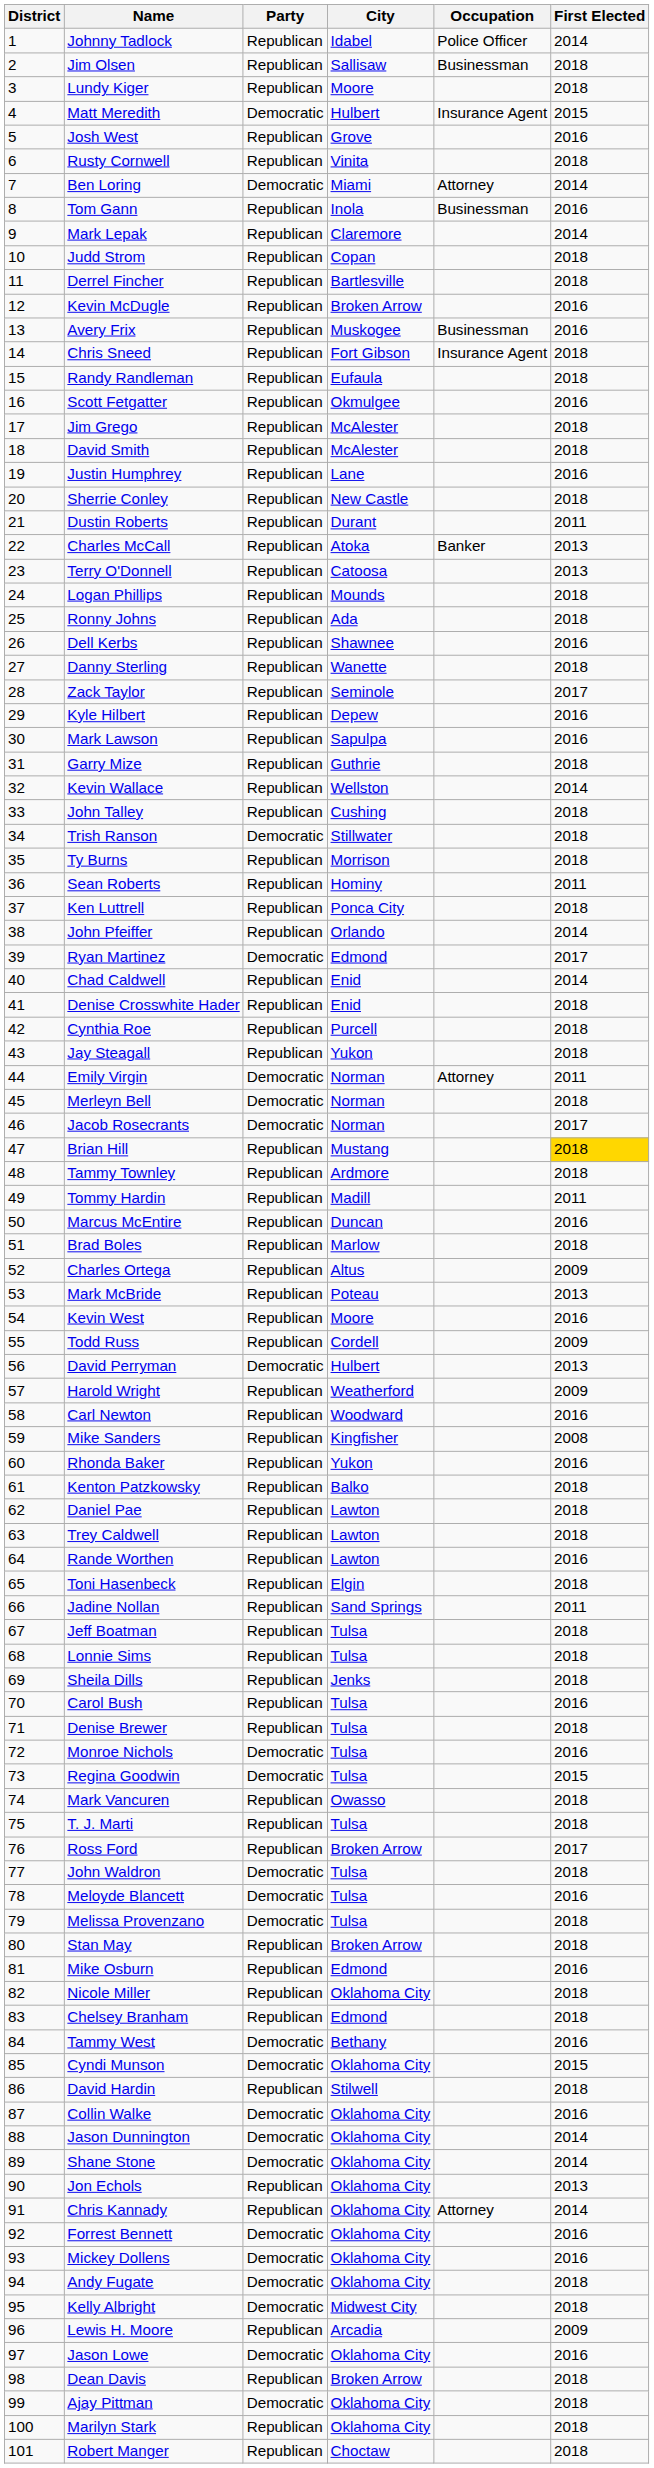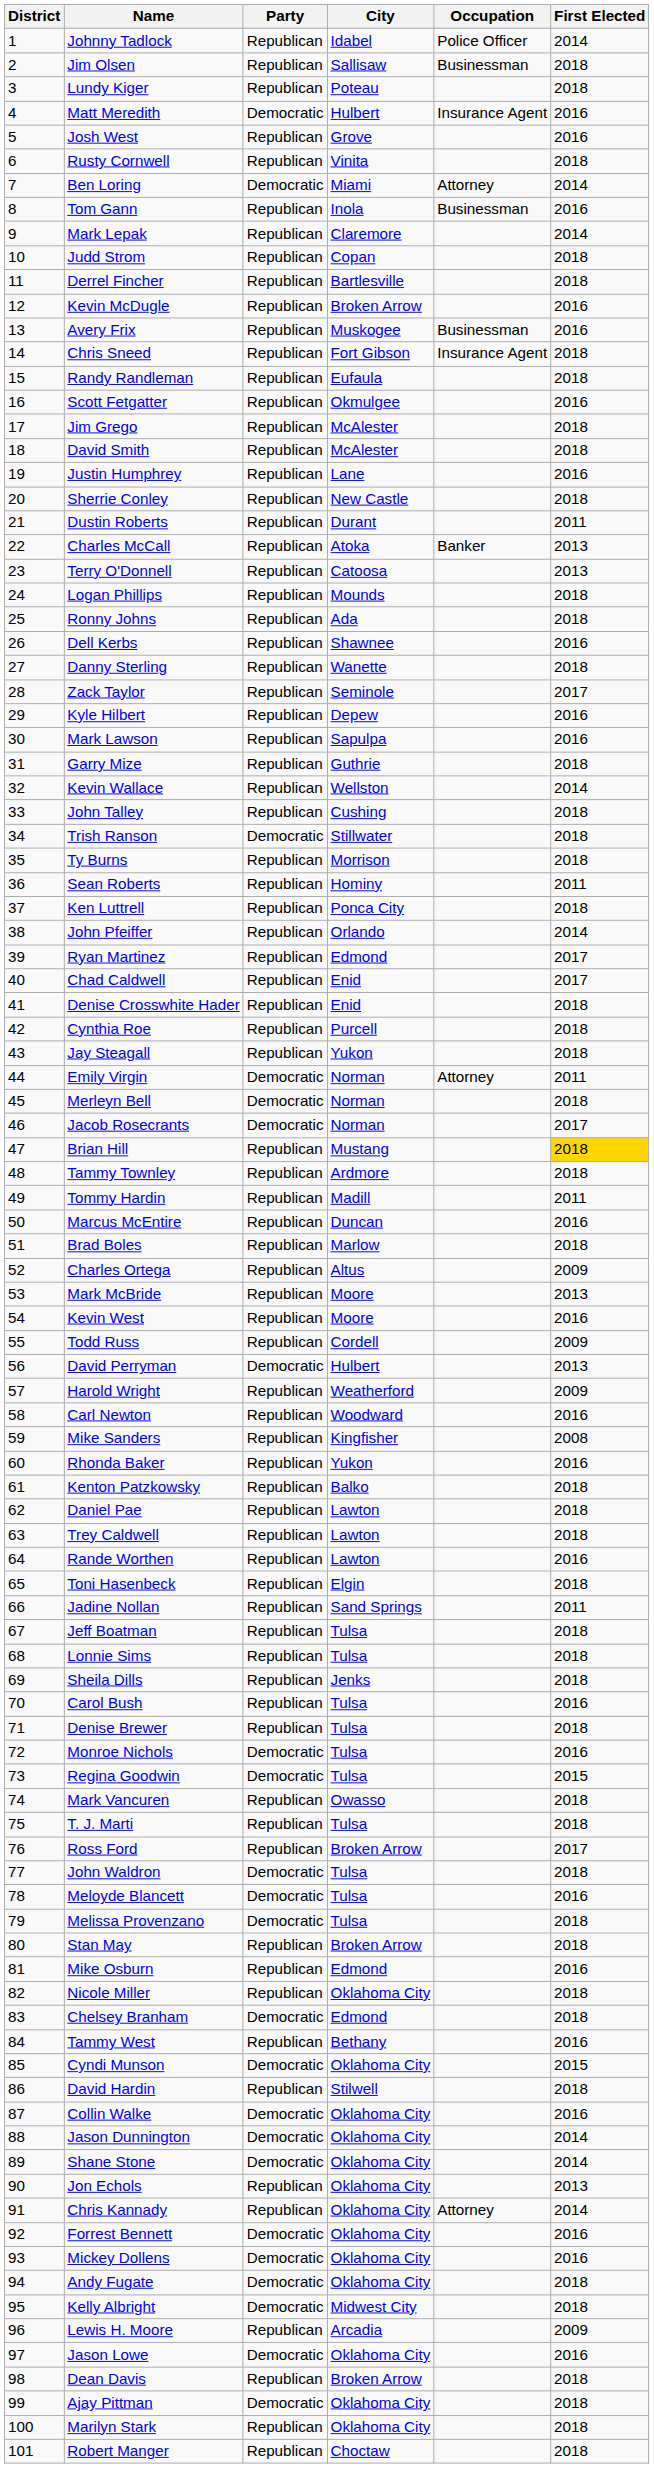 <table class="wikitable sortable">
 <tr>
 <th>District</th>
 <th>Name</th>
 <th>Party</th>
 <th>City</th>
 <th>Occupation</th>
 <th>First Elected</th>
 </tr>
 <tr>
 <td>1</td>
 <td><a href='#'>Johnny Tadlock</a></td>
 <td>Republican</td>
 <td><a href='#'>Idabel</a></td>
 <td>Police Officer</td>
 <td>2014</td>
 </tr>
 <tr>
 <td>2</td>
 <td><a href='#'>Jim Olsen</a></td>
 <td>Republican</td>
 <td><a href='#'>Sallisaw</a></td>
 <td>Businessman</td>
 <td>2018</td>
 </tr>
 <tr>
 <td>3</td>
 <td><a href='#'>Lundy Kiger</a></td>
 <td>Republican</td>
-<td><a href='#'>Moore</a></td>
+<td><a href='#'>Poteau</a></td>
 <td></td>
 <td>2018</td>
 </tr>
 <tr>
 <td>4</td>
 <td><a href='#'>Matt Meredith</a></td>
 <td>Democratic</td>
 <td><a href='#'>Hulbert</a></td>
 <td>Insurance Agent</td>
-<td>2015</td>
+<td>2016</td>
 </tr>
 <tr>
 <td>5</td>
 <td><a href='#'>Josh West</a></td>
 <td>Republican</td>
 <td><a href='#'>Grove</a></td>
 <td></td>
 <td>2016</td>
 </tr>
 <tr>
 <td>6</td>
 <td><a href='#'>Rusty Cornwell</a></td>
 <td>Republican</td>
 <td><a href='#'>Vinita</a></td>
 <td></td>
 <td>2018</td>
 </tr>
 <tr>
 <td>7</td>
 <td><a href='#'>Ben Loring</a></td>
 <td>Democratic</td>
 <td><a href='#'>Miami</a></td>
 <td>Attorney</td>
 <td>2014</td>
 </tr>
 <tr>
 <td>8</td>
 <td><a href='#'>Tom Gann</a></td>
 <td>Republican</td>
 <td><a href='#'>Inola</a></td>
 <td>Businessman</td>
 <td>2016</td>
 </tr>
 <tr>
 <td>9</td>
 <td><a href='#'>Mark Lepak</a></td>
 <td>Republican</td>
 <td><a href='#'>Claremore</a></td>
 <td></td>
 <td>2014</td>
 </tr>
 <tr>
 <td>10</td>
 <td><a href='#'>Judd Strom</a></td>
 <td>Republican</td>
 <td><a href='#'>Copan</a></td>
 <td></td>
 <td>2018</td>
 </tr>
 <tr>
 <td>11</td>
 <td><a href='#'>Derrel Fincher</a></td>
 <td>Republican</td>
 <td><a href='#'>Bartlesville</a></td>
 <td></td>
 <td>2018</td>
 </tr>
 <tr>
 <td>12</td>
 <td><a href='#'>Kevin McDugle</a></td>
 <td>Republican</td>
 <td><a href='#'>Broken Arrow</a></td>
 <td></td>
 <td>2016</td>
 </tr>
 <tr>
 <td>13</td>
 <td><a href='#'>Avery Frix</a></td>
 <td>Republican</td>
 <td><a href='#'>Muskogee</a></td>
 <td>Businessman</td>
 <td>2016</td>
 </tr>
 <tr>
 <td>14</td>
 <td><a href='#'>Chris Sneed</a></td>
 <td>Republican</td>
 <td><a href='#'>Fort Gibson</a></td>
 <td>Insurance Agent</td>
 <td>2018</td>
 </tr>
 <tr>
 <td>15</td>
 <td><a href='#'>Randy Randleman</a></td>
 <td>Republican</td>
 <td><a href='#'>Eufaula</a></td>
 <td></td>
 <td>2018</td>
 </tr>
 <tr>
 <td>16</td>
 <td><a href='#'>Scott Fetgatter</a></td>
 <td>Republican</td>
 <td><a href='#'>Okmulgee</a></td>
 <td></td>
 <td>2016</td>
 </tr>
 <tr>
 <td>17</td>
 <td><a href='#'>Jim Grego</a></td>
 <td>Republican</td>
 <td><a href='#'>McAlester</a></td>
 <td></td>
 <td>2018</td>
 </tr>
 <tr>
 <td>18</td>
 <td><a href='#'>David Smith</a></td>
 <td>Republican</td>
 <td><a href='#'>McAlester</a></td>
 <td></td>
 <td>2018</td>
 </tr>
 <tr>
 <td>19</td>
 <td><a href='#'>Justin Humphrey</a></td>
 <td>Republican</td>
 <td><a href='#'>Lane</a></td>
 <td></td>
 <td>2016</td>
 </tr>
 <tr>
 <td>20</td>
 <td><a href='#'>Sherrie Conley</a></td>
 <td>Republican</td>
 <td><a href='#'>New Castle</a></td>
 <td></td>
 <td>2018</td>
 </tr>
 <tr>
 <td>21</td>
 <td><a href='#'>Dustin Roberts</a></td>
 <td>Republican</td>
 <td><a href='#'>Durant</a></td>
 <td></td>
 <td>2011</td>
 </tr>
 <tr>
 <td>22</td>
 <td><a href='#'>Charles McCall</a></td>
 <td>Republican</td>
 <td><a href='#'>Atoka</a></td>
 <td>Banker</td>
 <td>2013</td>
 </tr>
 <tr>
 <td>23</td>
 <td><a href='#'>Terry O'Donnell</a></td>
 <td>Republican</td>
 <td><a href='#'>Catoosa</a></td>
 <td></td>
 <td>2013</td>
 </tr>
 <tr>
 <td>24</td>
 <td><a href='#'>Logan Phillips</a></td>
 <td>Republican</td>
 <td><a href='#'>Mounds</a></td>
 <td></td>
 <td>2018</td>
 </tr>
 <tr>
 <td>25</td>
 <td><a href='#'>Ronny Johns</a></td>
 <td>Republican</td>
 <td><a href='#'>Ada</a></td>
 <td></td>
 <td>2018</td>
 </tr>
 <tr>
 <td>26</td>
 <td><a href='#'>Dell Kerbs</a></td>
 <td>Republican</td>
 <td><a href='#'>Shawnee</a></td>
 <td></td>
 <td>2016</td>
 </tr>
 <tr>
 <td>27</td>
 <td><a href='#'>Danny Sterling</a></td>
 <td>Republican</td>
 <td><a href='#'>Wanette</a></td>
 <td></td>
 <td>2018</td>
 </tr>
 <tr>
 <td>28</td>
 <td><a href='#'>Zack Taylor</a></td>
 <td>Republican</td>
 <td><a href='#'>Seminole</a></td>
 <td></td>
 <td>2017</td>
 </tr>
 <tr>
 <td>29</td>
 <td><a href='#'>Kyle Hilbert</a></td>
 <td>Republican</td>
 <td><a href='#'>Depew</a></td>
 <td></td>
 <td>2016</td>
 </tr>
 <tr>
 <td>30</td>
 <td><a href='#'>Mark Lawson</a></td>
 <td>Republican</td>
 <td><a href='#'>Sapulpa</a></td>
 <td></td>
 <td>2016</td>
 </tr>
 <tr>
 <td>31</td>
 <td><a href='#'>Garry Mize</a></td>
 <td>Republican</td>
 <td><a href='#'>Guthrie</a></td>
 <td></td>
 <td>2018</td>
 </tr>
 <tr>
 <td>32</td>
 <td><a href='#'>Kevin Wallace</a></td>
 <td>Republican</td>
 <td><a href='#'>Wellston</a></td>
 <td></td>
 <td>2014</td>
 </tr>
 <tr>
 <td>33</td>
 <td><a href='#'>John Talley</a></td>
 <td>Republican</td>
 <td><a href='#'>Cushing</a></td>
 <td></td>
 <td>2018</td>
 </tr>
 <tr>
 <td>34</td>
 <td><a href='#'>Trish Ranson</a></td>
 <td>Democratic</td>
 <td><a href='#'>Stillwater</a></td>
 <td></td>
 <td>2018</td>
 </tr>
 <tr>
 <td>35</td>
 <td><a href='#'>Ty Burns</a></td>
 <td>Republican</td>
 <td><a href='#'>Morrison</a></td>
 <td></td>
 <td>2018</td>
 </tr>
 <tr>
 <td>36</td>
 <td><a href='#'>Sean Roberts</a></td>
 <td>Republican</td>
 <td><a href='#'>Hominy</a></td>
 <td></td>
 <td>2011</td>
 </tr>
 <tr>
 <td>37</td>
 <td><a href='#'>Ken Luttrell</a></td>
 <td>Republican</td>
 <td><a href='#'>Ponca City</a></td>
 <td></td>
 <td>2018</td>
 </tr>
 <tr>
 <td>38</td>
 <td><a href='#'>John Pfeiffer</a></td>
 <td>Republican</td>
 <td><a href='#'>Orlando</a></td>
 <td></td>
 <td>2014</td>
 </tr>
 <tr>
 <td>39</td>
 <td><a href='#'>Ryan Martinez</a></td>
-<td>Democratic</td>
+<td>Republican</td>
 <td><a href='#'>Edmond</a></td>
 <td></td>
 <td>2017</td>
 </tr>
 <tr>
 <td>40</td>
 <td><a href='#'>Chad Caldwell</a></td>
 <td>Republican</td>
 <td><a href='#'>Enid</a></td>
 <td></td>
-<td>2014</td>
+<td>2017</td>
 </tr>
 <tr>
 <td>41</td>
 <td><a href='#'>Denise Crosswhite Hader</a></td>
 <td>Republican</td>
 <td><a href='#'>Enid</a></td>
 <td></td>
 <td>2018</td>
 </tr>
 <tr>
 <td>42</td>
 <td><a href='#'>Cynthia Roe</a></td>
 <td>Republican</td>
 <td><a href='#'>Purcell</a></td>
 <td></td>
 <td>2018</td>
 </tr>
 <tr>
 <td>43</td>
 <td><a href='#'>Jay Steagall</a></td>
 <td>Republican</td>
 <td><a href='#'>Yukon</a></td>
 <td></td>
 <td>2018</td>
 </tr>
 <tr>
 <td>44</td>
 <td><a href='#'>Emily Virgin</a></td>
 <td>Democratic</td>
 <td><a href='#'>Norman</a></td>
 <td>Attorney</td>
 <td>2011</td>
 </tr>
 <tr>
 <td>45</td>
 <td><a href='#'>Merleyn Bell</a></td>
 <td>Democratic</td>
 <td><a href='#'>Norman</a></td>
 <td></td>
 <td>2018</td>
 </tr>
 <tr>
 <td>46</td>
 <td><a href='#'>Jacob Rosecrants</a></td>
 <td>Democratic</td>
 <td><a href='#'>Norman</a></td>
 <td></td>
 <td>2017</td>
 </tr>
 <tr>
 <td>47</td>
 <td><a href='#'>Brian Hill</a></td>
 <td>Republican</td>
 <td><a href='#'>Mustang</a></td>
 <td></td>
 <td style="background: gold;">2018</td>
 </tr>
 <tr>
 <td>48</td>
 <td><a href='#'>Tammy Townley</a></td>
 <td>Republican</td>
 <td><a href='#'>Ardmore</a></td>
 <td></td>
 <td>2018</td>
 </tr>
 <tr>
 <td>49</td>
 <td><a href='#'>Tommy Hardin</a></td>
 <td>Republican</td>
 <td><a href='#'>Madill</a></td>
 <td></td>
 <td>2011</td>
 </tr>
 <tr>
 <td>50</td>
 <td><a href='#'>Marcus McEntire</a></td>
 <td>Republican</td>
 <td><a href='#'>Duncan</a></td>
 <td></td>
 <td>2016</td>
 </tr>
 <tr>
 <td>51</td>
 <td><a href='#'>Brad Boles</a></td>
 <td>Republican</td>
 <td><a href='#'>Marlow</a></td>
 <td></td>
 <td>2018</td>
 </tr>
 <tr>
 <td>52</td>
 <td><a href='#'>Charles Ortega</a></td>
 <td>Republican</td>
 <td><a href='#'>Altus</a></td>
 <td></td>
 <td>2009</td>
 </tr>
 <tr>
 <td>53</td>
 <td><a href='#'>Mark McBride</a></td>
 <td>Republican</td>
-<td><a href='#'>Poteau</a></td>
+<td><a href='#'>Moore</a></td>
 <td></td>
 <td>2013</td>
 </tr>
 <tr>
 <td>54</td>
 <td><a href='#'>Kevin West</a></td>
 <td>Republican</td>
 <td><a href='#'>Moore</a></td>
 <td></td>
 <td>2016</td>
 </tr>
 <tr>
 <td>55</td>
 <td><a href='#'>Todd Russ</a></td>
 <td>Republican</td>
 <td><a href='#'>Cordell</a></td>
 <td></td>
 <td>2009 </td>
 </tr>
 <tr>
 <td>56</td>
 <td><a href='#'>David Perryman</a></td>
 <td>Democratic</td>
 <td><a href='#'>Hulbert</a></td>
 <td></td>
 <td>2013</td>
 </tr>
 <tr>
 <td>57</td>
 <td><a href='#'>Harold Wright</a></td>
 <td>Republican</td>
 <td><a href='#'>Weatherford</a></td>
 <td></td>
 <td>2009</td>
 </tr>
 <tr>
 <td>58</td>
 <td><a href='#'>Carl Newton</a></td>
 <td>Republican</td>
 <td><a href='#'>Woodward</a></td>
 <td></td>
 <td>2016</td>
 </tr>
 <tr>
 <td>59</td>
 <td><a href='#'>Mike Sanders</a></td>
 <td>Republican</td>
 <td><a href='#'>Kingfisher</a></td>
 <td></td>
 <td>2008</td>
 </tr>
 <tr>
 <td>60</td>
 <td><a href='#'>Rhonda Baker</a></td>
 <td>Republican</td>
 <td><a href='#'>Yukon</a></td>
 <td></td>
 <td>2016</td>
 </tr>
 <tr>
 <td>61</td>
 <td><a href='#'>Kenton Patzkowsky</a></td>
 <td>Republican</td>
 <td><a href='#'>Balko</a></td>
 <td></td>
 <td>2018</td>
 </tr>
 <tr>
 <td>62</td>
 <td><a href='#'>Daniel Pae</a></td>
 <td>Republican</td>
 <td><a href='#'>Lawton</a></td>
 <td></td>
 <td>2018</td>
 </tr>
 <tr>
 <td>63</td>
 <td><a href='#'>Trey Caldwell</a></td>
 <td>Republican</td>
 <td><a href='#'>Lawton</a></td>
 <td></td>
 <td>2018</td>
 </tr>
 <tr>
 <td>64</td>
 <td><a href='#'>Rande Worthen</a></td>
 <td>Republican</td>
 <td><a href='#'>Lawton</a></td>
 <td></td>
 <td>2016</td>
 </tr>
 <tr>
 <td>65</td>
 <td><a href='#'>Toni Hasenbeck</a></td>
 <td>Republican</td>
 <td><a href='#'>Elgin</a></td>
 <td></td>
 <td>2018</td>
 </tr>
 <tr>
 <td>66</td>
 <td><a href='#'>Jadine Nollan</a></td>
 <td>Republican</td>
 <td><a href='#'>Sand Springs</a></td>
 <td></td>
 <td>2011</td>
 </tr>
 <tr>
 <td>67</td>
 <td><a href='#'>Jeff Boatman</a></td>
 <td>Republican</td>
 <td><a href='#'>Tulsa</a></td>
 <td></td>
 <td>2018</td>
 </tr>
 <tr>
 <td>68</td>
 <td><a href='#'>Lonnie Sims</a></td>
 <td>Republican</td>
 <td><a href='#'>Tulsa</a></td>
 <td></td>
 <td>2018</td>
 </tr>
 <tr>
 <td>69</td>
 <td><a href='#'>Sheila Dills</a></td>
 <td>Republican</td>
 <td><a href='#'>Jenks</a></td>
 <td></td>
 <td>2018</td>
 </tr>
 <tr>
 <td>70</td>
 <td><a href='#'>Carol Bush</a></td>
 <td>Republican</td>
 <td><a href='#'>Tulsa</a></td>
 <td></td>
 <td>2016</td>
 </tr>
 <tr>
 <td>71</td>
 <td><a href='#'>Denise Brewer</a></td>
 <td>Republican</td>
 <td><a href='#'>Tulsa</a></td>
 <td></td>
 <td>2018</td>
 </tr>
 <tr>
 <td>72</td>
 <td><a href='#'>Monroe Nichols</a></td>
 <td>Democratic</td>
 <td><a href='#'>Tulsa</a></td>
 <td></td>
 <td>2016</td>
 </tr>
 <tr>
 <td>73</td>
 <td><a href='#'>Regina Goodwin</a></td>
 <td>Democratic</td>
 <td><a href='#'>Tulsa</a></td>
 <td></td>
 <td>2015</td>
 </tr>
 <tr>
 <td>74</td>
 <td><a href='#'>Mark Vancuren</a></td>
 <td>Republican</td>
 <td><a href='#'>Owasso</a></td>
 <td></td>
 <td>2018</td>
 </tr>
 <tr>
 <td>75</td>
 <td><a href='#'>T. J. Marti</a></td>
 <td>Republican</td>
 <td><a href='#'>Tulsa</a></td>
 <td></td>
 <td>2018</td>
 </tr>
 <tr>
 <td>76</td>
 <td><a href='#'>Ross Ford</a></td>
 <td>Republican</td>
 <td><a href='#'>Broken Arrow</a></td>
 <td></td>
 <td>2017</td>
 </tr>
 <tr>
 <td>77</td>
 <td><a href='#'>John Waldron</a></td>
 <td>Democratic</td>
 <td><a href='#'>Tulsa</a></td>
 <td></td>
 <td>2018</td>
 </tr>
 <tr>
 <td>78</td>
 <td><a href='#'>Meloyde Blancett</a></td>
 <td>Democratic</td>
 <td><a href='#'>Tulsa</a></td>
 <td></td>
 <td>2016</td>
 </tr>
 <tr>
 <td>79</td>
 <td><a href='#'>Melissa Provenzano</a></td>
 <td>Democratic</td>
 <td><a href='#'>Tulsa</a></td>
 <td></td>
 <td>2018</td>
 </tr>
 <tr>
 <td>80</td>
 <td><a href='#'>Stan May</a></td>
 <td>Republican</td>
 <td><a href='#'>Broken Arrow</a></td>
 <td></td>
 <td>2018</td>
 </tr>
 <tr>
 <td>81</td>
 <td><a href='#'>Mike Osburn</a></td>
 <td>Republican</td>
 <td><a href='#'>Edmond</a></td>
 <td></td>
 <td>2016</td>
 </tr>
 <tr>
 <td>82</td>
 <td><a href='#'>Nicole Miller</a></td>
 <td>Republican</td>
 <td><a href='#'>Oklahoma City</a></td>
 <td></td>
 <td>2018</td>
 </tr>
 <tr>
 <td>83</td>
 <td><a href='#'>Chelsey Branham</a></td>
-<td>Republican</td>
+<td>Democratic</td>
 <td><a href='#'>Edmond</a></td>
 <td></td>
 <td>2018</td>
 </tr>
 <tr>
 <td>84</td>
 <td><a href='#'>Tammy West</a></td>
-<td>Democratic</td>
+<td>Republican</td>
 <td><a href='#'>Bethany</a></td>
 <td></td>
 <td>2016</td>
 </tr>
 <tr>
 <td>85</td>
 <td><a href='#'>Cyndi Munson</a></td>
 <td>Democratic</td>
 <td><a href='#'>Oklahoma City</a></td>
 <td></td>
 <td>2015</td>
 </tr>
 <tr>
 <td>86</td>
 <td><a href='#'>David Hardin</a></td>
 <td>Republican</td>
 <td><a href='#'>Stilwell</a></td>
 <td></td>
 <td>2018</td>
 </tr>
 <tr>
 <td>87</td>
 <td><a href='#'>Collin Walke</a></td>
 <td>Democratic</td>
 <td><a href='#'>Oklahoma City</a></td>
 <td></td>
 <td>2016</td>
 </tr>
 <tr>
 <td>88</td>
 <td><a href='#'>Jason Dunnington</a></td>
 <td>Democratic</td>
 <td><a href='#'>Oklahoma City</a></td>
 <td></td>
 <td>2014</td>
 </tr>
 <tr>
 <td>89</td>
 <td><a href='#'>Shane Stone</a></td>
 <td>Democratic</td>
 <td><a href='#'>Oklahoma City</a></td>
 <td></td>
 <td>2014</td>
 </tr>
 <tr>
 <td>90</td>
 <td><a href='#'>Jon Echols</a></td>
 <td>Republican</td>
 <td><a href='#'>Oklahoma City</a></td>
 <td></td>
 <td>2013</td>
 </tr>
 <tr>
 <td>91</td>
 <td><a href='#'>Chris Kannady</a></td>
 <td>Republican</td>
 <td><a href='#'>Oklahoma City</a></td>
 <td>Attorney</td>
 <td>2014</td>
 </tr>
 <tr>
 <td>92</td>
 <td><a href='#'>Forrest Bennett</a></td>
 <td>Democratic</td>
 <td><a href='#'>Oklahoma City</a></td>
 <td></td>
 <td>2016</td>
 </tr>
 <tr>
 <td>93</td>
 <td><a href='#'>Mickey Dollens</a></td>
 <td>Democratic</td>
 <td><a href='#'>Oklahoma City</a></td>
 <td></td>
 <td>2016</td>
 </tr>
 <tr>
 <td>94</td>
 <td><a href='#'>Andy Fugate</a></td>
 <td>Democratic</td>
 <td><a href='#'>Oklahoma City</a></td>
 <td></td>
 <td>2018</td>
 </tr>
 <tr>
 <td>95</td>
 <td><a href='#'>Kelly Albright</a></td>
 <td>Democratic</td>
 <td><a href='#'>Midwest City</a></td>
 <td></td>
 <td>2018</td>
 </tr>
 <tr>
 <td>96</td>
 <td><a href='#'>Lewis H. Moore</a></td>
 <td>Republican</td>
 <td><a href='#'>Arcadia</a></td>
 <td></td>
 <td>2009</td>
 </tr>
 <tr>
 <td>97</td>
 <td><a href='#'>Jason Lowe</a></td>
 <td>Democratic</td>
 <td><a href='#'>Oklahoma City</a></td>
 <td></td>
 <td>2016</td>
 </tr>
 <tr>
 <td>98</td>
 <td><a href='#'>Dean Davis</a></td>
 <td>Republican</td>
 <td><a href='#'>Broken Arrow</a></td>
 <td></td>
 <td>2018</td>
 </tr>
 <tr>
 <td>99</td>
 <td><a href='#'>Ajay Pittman</a></td>
 <td>Democratic</td>
 <td><a href='#'>Oklahoma City</a></td>
 <td></td>
 <td>2018</td>
 </tr>
 <tr>
 <td>100</td>
 <td><a href='#'>Marilyn Stark</a></td>
 <td>Republican</td>
 <td><a href='#'>Oklahoma City</a></td>
 <td></td>
 <td>2018</td>
 </tr>
 <tr>
 <td>101</td>
 <td><a href='#'>Robert Manger</a></td>
 <td>Republican</td>
 <td><a href='#'>Choctaw</a></td>
 <td></td>
 <td>2018</td>
 </tr>
 </table>
